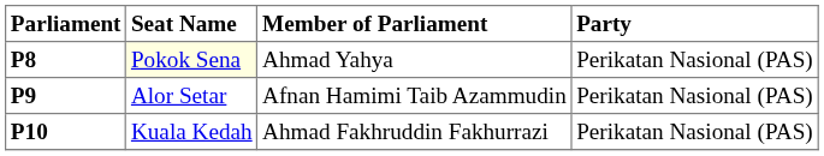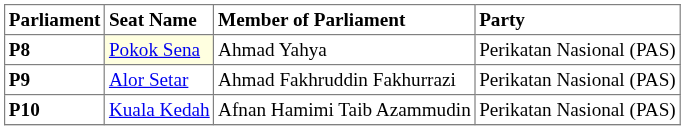 <table class="toccolours sortable" border="1" cellpadding="3" style="border-collapse:collapse; text-align: left;">
 <tr>
 <th align="center">Parliament</th>
 <th>Seat Name</th>
 <th>Member of Parliament</th>
 <th>Party</th>
 </tr>
 <tr>
 <th>P8</th>
 <td style="background: lightyellow;"><a href='#'>Pokok Sena</a></td>
 <td>Ahmad Yahya</td>
 <td>Perikatan Nasional (PAS)</td>
 </tr>
 <tr>
 <th align="left">P9</th>
 <td><a href='#'>Alor Setar</a></td>
-<td>Afnan Hamimi Taib Azammudin</td>
+<td>Ahmad Fakhruddin Fakhurrazi</td>
 <td>Perikatan Nasional (PAS)</td>
 </tr>
 <tr>
 <th align="left">P10</th>
 <td><a href='#'>Kuala Kedah</a></td>
-<td>Ahmad Fakhruddin Fakhurrazi</td>
+<td>Afnan Hamimi Taib Azammudin</td>
 <td>Perikatan Nasional (PAS)</td>
 </tr>
 <tr>
 </tr>
 </table>
